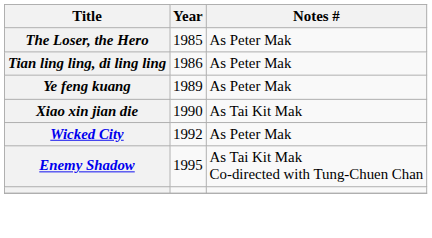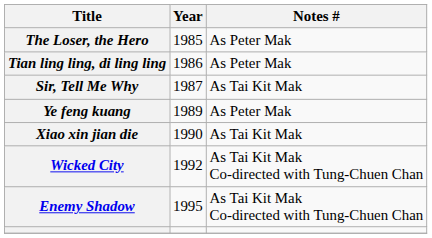 <table class="wikitable plainrowheaders sortable">
 <tr>
 <th scope="col">Title</th>
 <th scope="col">Year</th>
 <th scope="col" class="unsortable">Notes #</th>
 </tr>
 <tr>
 <th scope="row"><em>The Loser, the Hero</em></th>
 <td>1985</td>
 <td>As Peter Mak</td>
 </tr>
 <tr>
 <th scope="row"><em>Tian ling ling, di ling ling</em></th>
 <td>1986</td>
 <td>As Peter Mak</td>
 </tr>
 <tr>
+<th scope="row"><em>Sir, Tell Me Why</em></th>
+<td>1987</td>
+<td>As  Tai Kit Mak</td>
+</tr>
+<tr>
 <th scope="row"><em>Ye feng kuang</em></th>
 <td>1989</td>
 <td>As Peter Mak</td>
 </tr>
 <tr>
 <th scope="row"><em>Xiao xin jian die</em></th>
 <td>1990</td>
 <td>As  Tai Kit Mak</td>
 </tr>
 <tr>
 <th scope="row"><em><a href='#'>Wicked City</a></em></th>
 <td>1992</td>
-<td>As Peter Mak</td>
+<td>As Tai Kit Mak<br>Co-directed with Tung-Chuen Chan</td>
 </tr>
 <tr>
 <th scope="row"><em><a href='#'>Enemy Shadow</a></em></th>
 <td>1995</td>
 <td>As Tai Kit Mak<br>Co-directed with Tung-Chuen Chan</td>
 </tr>
 <tr>
 <th scope="row"></th>
 <td></td>
 <td></td>
 </tr>
 <tr>
 </tr>
 </table>
